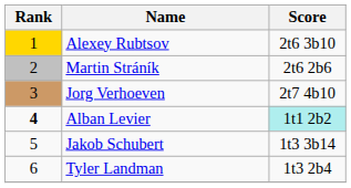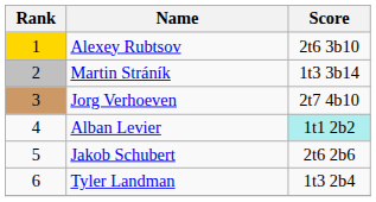 <table class="wikitable">
 <tr>
 <th width = "50">Rank</th>
 <th width = "200">Name</th>
 <th width = "70">Score</th>
 </tr>
 <tr>
 <td align="center" style="background: gold">1</td>
 <td> <a href='#'>Alexey Rubtsov</a></td>
 <td align="center">2t6 3b10</td>
 </tr>
 <tr>
 <td align="center" style="background: silver">2</td>
 <td> <a href='#'>Martin Stráník</a></td>
-<td align="center">2t6 2b6</td>
+<td align="center">1t3 3b14</td>
 </tr>
 <tr>
 <td align="center" style="background: #cc9966">3</td>
 <td> <a href='#'>Jorg Verhoeven</a></td>
 <td align="center">2t7 4b10</td>
 </tr>
 <tr>
-<td align="center"><strong>4</strong></td>
+<td align="center">4</td>
 <td> <a href='#'>Alban Levier</a></td>
 <td align="center" style="background: paleturquoise;">1t1 2b2</td>
 </tr>
 <tr>
 <td align="center">5</td>
 <td> <a href='#'>Jakob Schubert</a></td>
-<td align="center">1t3 3b14</td>
+<td align="center">2t6 2b6</td>
 </tr>
 <tr>
 <td align="center">6</td>
 <td> <a href='#'>Tyler Landman</a></td>
 <td align="center">1t3 2b4</td>
 </tr>
 <tr>
 </tr>
 </table>
